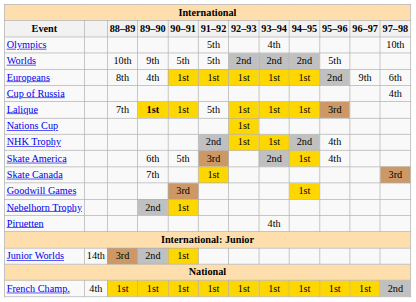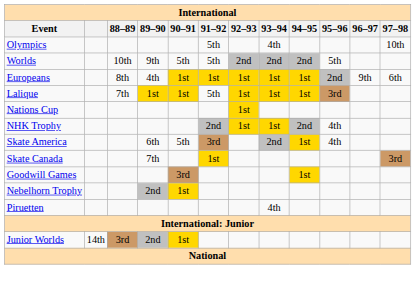 <table class="wikitable" style="text-align:center">
 <tr>
 <th style="background-color: #ffdead; " colspan=12 align=center>International</th>
 </tr>
 <tr>
 <th>Event</th>
 <th></th>
 <th>88–89</th>
 <th>89–90</th>
 <th>90–91</th>
 <th>91–92</th>
 <th>92–93</th>
 <th>93–94</th>
 <th>94–95</th>
 <th>95–96</th>
 <th>96–97</th>
 <th>97–98</th>
 </tr>
 <tr>
 <td align=left><a href='#'>Olympics</a></td>
 <td></td>
 <td></td>
 <td></td>
 <td></td>
 <td>5th</td>
 <td></td>
 <td>4th</td>
 <td></td>
 <td></td>
 <td></td>
 <td>10th</td>
 </tr>
 <tr>
 <td align=left><a href='#'>Worlds</a></td>
 <td></td>
 <td>10th</td>
 <td>9th</td>
 <td>5th</td>
 <td>5th</td>
 <td bgcolor=silver>2nd</td>
 <td bgcolor=silver>2nd</td>
 <td bgcolor=silver>2nd</td>
 <td>5th</td>
 <td></td>
 <td></td>
 </tr>
 <tr>
 <td align=left><a href='#'>Europeans</a></td>
 <td></td>
 <td>8th</td>
 <td>4th</td>
 <td bgcolor=gold>1st</td>
 <td bgcolor=gold>1st</td>
 <td bgcolor=gold>1st</td>
 <td bgcolor=gold>1st</td>
 <td bgcolor=gold>1st</td>
 <td bgcolor=silver>2nd</td>
 <td>9th</td>
 <td>6th</td>
 </tr>
 <tr>
-<td align=left><a href='#'>Cup of Russia</a></td>
-<td></td>
-<td></td>
-<td></td>
-<td></td>
-<td></td>
-<td></td>
-<td></td>
-<td></td>
-<td></td>
-<td></td>
-<td>4th</td>
-</tr>
-<tr>
 <td align=left><a href='#'>Lalique</a></td>
 <td></td>
 <td>7th</td>
-<td bgcolor=gold><strong>1st</strong></td>
+<td bgcolor=gold>1st</td>
 <td bgcolor=gold>1st</td>
 <td>5th</td>
 <td bgcolor=gold>1st</td>
 <td bgcolor=gold>1st</td>
 <td bgcolor=gold>1st</td>
 <td bgcolor="#cc9966">3rd</td>
 <td></td>
 <td></td>
 </tr>
 <tr>
 <td align=left><a href='#'>Nations Cup</a></td>
 <td></td>
 <td></td>
 <td></td>
 <td></td>
 <td></td>
 <td bgcolor=gold>1st</td>
 <td></td>
 <td></td>
 <td></td>
 <td></td>
 <td></td>
 </tr>
 <tr>
 <td align=left><a href='#'>NHK Trophy</a></td>
 <td></td>
 <td></td>
 <td></td>
 <td></td>
 <td bgcolor=silver>2nd</td>
 <td bgcolor=gold>1st</td>
 <td bgcolor=gold>1st</td>
 <td bgcolor=silver>2nd</td>
 <td>4th</td>
 <td></td>
 <td></td>
 </tr>
 <tr>
 <td align=left><a href='#'>Skate America</a></td>
 <td></td>
 <td></td>
 <td>6th</td>
 <td>5th</td>
 <td bgcolor="#cc9966">3rd</td>
 <td></td>
 <td bgcolor=silver>2nd</td>
 <td bgcolor=gold>1st</td>
 <td>4th</td>
 <td></td>
 <td></td>
 </tr>
 <tr>
 <td align=left><a href='#'>Skate Canada</a></td>
 <td></td>
 <td></td>
 <td>7th</td>
 <td></td>
 <td bgcolor=gold>1st</td>
 <td></td>
 <td></td>
 <td></td>
 <td></td>
 <td></td>
 <td bgcolor="#cc9966">3rd</td>
 </tr>
 <tr>
 <td align=left><a href='#'>Goodwill Games</a></td>
 <td></td>
 <td></td>
 <td></td>
 <td bgcolor="#cc9966">3rd</td>
 <td></td>
 <td></td>
 <td></td>
 <td bgcolor=gold>1st</td>
 <td></td>
 <td></td>
 <td></td>
 </tr>
 <tr>
 <td align=left><a href='#'>Nebelhorn Trophy</a></td>
 <td></td>
 <td></td>
 <td bgcolor=silver>2nd</td>
 <td bgcolor=gold>1st</td>
 <td></td>
 <td></td>
 <td></td>
 <td></td>
 <td></td>
 <td></td>
 <td></td>
 </tr>
 <tr>
 <td align=left><a href='#'>Piruetten</a></td>
 <td></td>
 <td></td>
 <td></td>
 <td></td>
 <td></td>
 <td></td>
 <td>4th</td>
 <td></td>
 <td></td>
 <td></td>
 <td></td>
 </tr>
 <tr>
 <th style="background-color: #ffdead; " colspan=12 align=center>International: Junior</th>
 </tr>
 <tr>
 <td align=left><a href='#'>Junior Worlds</a></td>
 <td>14th</td>
 <td bgcolor="#cc9966">3rd</td>
 <td bgcolor=silver>2nd</td>
 <td bgcolor=gold>1st</td>
 <td></td>
 <td></td>
 <td></td>
 <td></td>
 <td></td>
 <td></td>
 <td></td>
 </tr>
 <tr>
 <th style="background-color: #ffdead; " colspan=12 align=center>National</th>
 </tr>
-<tr>
-<td align=left><a href='#'>French Champ.</a></td>
-<td>4th</td>
-<td bgcolor=gold>1st</td>
-<td bgcolor=gold>1st</td>
-<td bgcolor=gold>1st</td>
-<td bgcolor=gold>1st</td>
-<td bgcolor=gold>1st</td>
-<td bgcolor=gold>1st</td>
-<td bgcolor=gold>1st</td>
-<td bgcolor=gold>1st</td>
-<td bgcolor=gold>1st</td>
-<td bgcolor=silver>2nd</td>
-</tr>
 </table>
